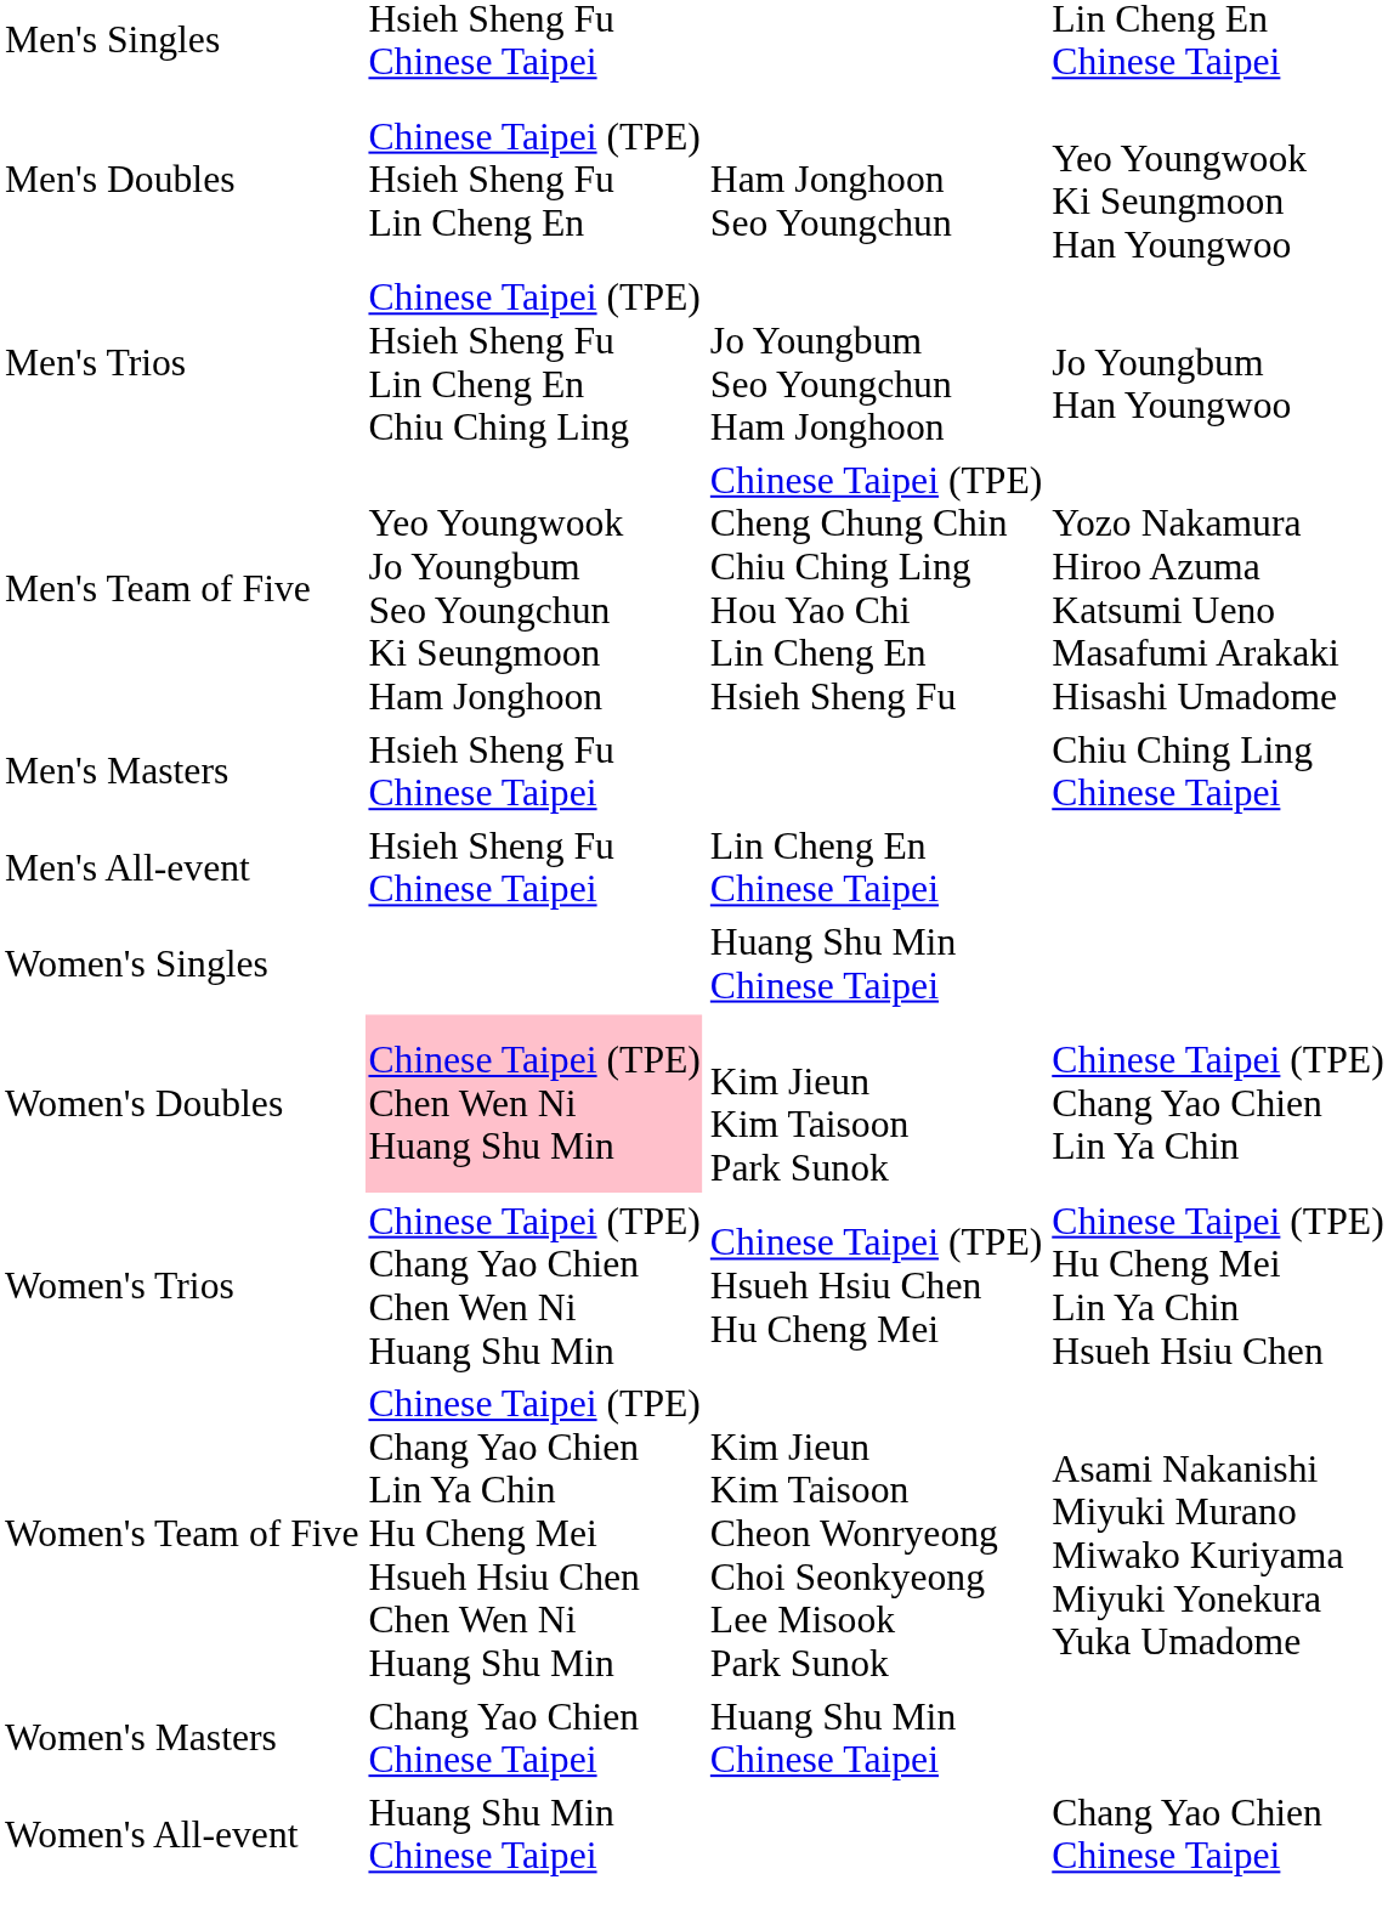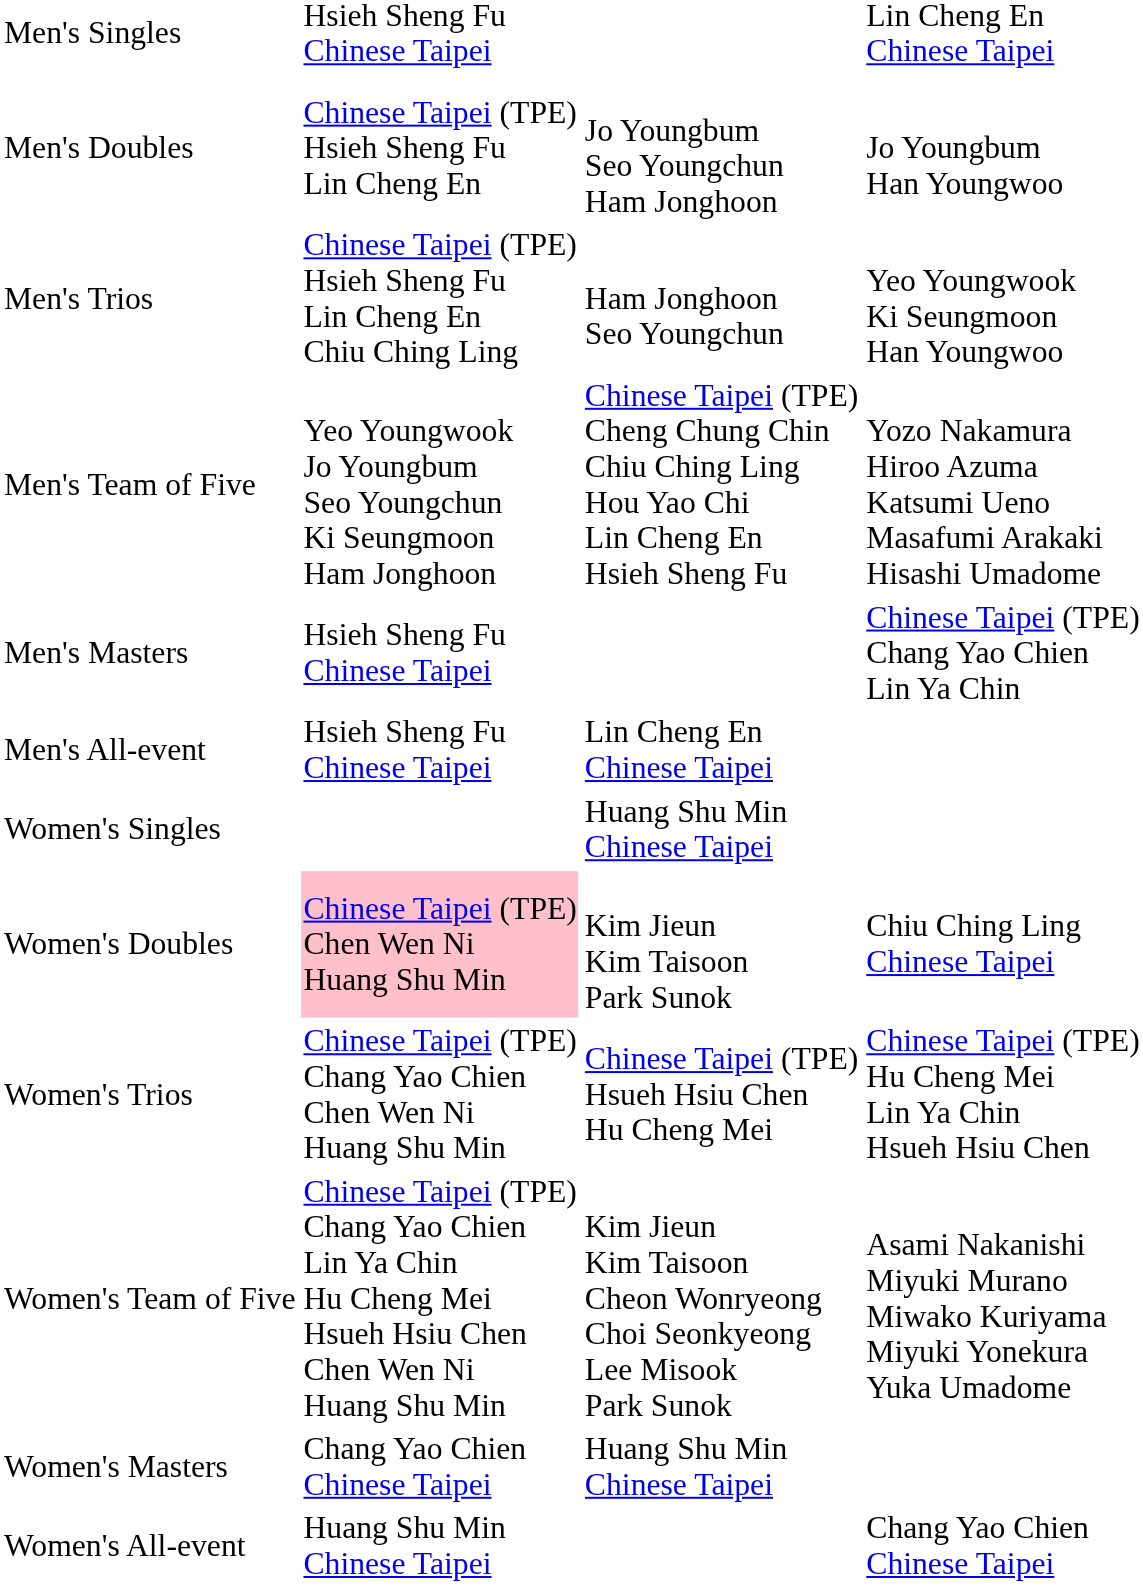 <table>
 <tr>
 <td>Men's Singles</td>
 <td>Hsieh Sheng Fu<br> <a href='#'>Chinese Taipei</a></td>
 <td></td>
 <td>Lin Cheng En<br> <a href='#'>Chinese Taipei</a></td>
 </tr>
 <tr>
 <td>Men's Doubles</td>
 <td> <a href='#'>Chinese Taipei</a> <span>(TPE)</span><br>Hsieh Sheng Fu<br>Lin Cheng En</td>
-<td><br>Ham Jonghoon<br>Seo Youngchun</td>
-<td><br>Yeo Youngwook<br>Ki Seungmoon<br>Han Youngwoo</td>
+<td><br>Jo Youngbum<br>Seo Youngchun<br>Ham Jonghoon</td>
+<td><br>Jo Youngbum<br>Han Youngwoo</td>
 </tr>
 <tr>
 <td>Men's Trios</td>
 <td> <a href='#'>Chinese Taipei</a> <span>(TPE)</span><br>Hsieh Sheng Fu<br>Lin Cheng En<br>Chiu Ching Ling</td>
-<td><br>Jo Youngbum<br>Seo Youngchun<br>Ham Jonghoon</td>
-<td><br>Jo Youngbum<br>Han Youngwoo</td>
+<td><br>Ham Jonghoon<br>Seo Youngchun</td>
+<td><br>Yeo Youngwook<br>Ki Seungmoon<br>Han Youngwoo</td>
 </tr>
 <tr>
 <td>Men's Team of Five</td>
 <td><br>Yeo Youngwook<br>Jo Youngbum<br>Seo Youngchun<br>Ki Seungmoon<br>Ham Jonghoon</td>
 <td> <a href='#'>Chinese Taipei</a> <span>(TPE)</span><br>Cheng Chung Chin<br>Chiu Ching Ling<br>Hou Yao Chi<br>Lin Cheng En<br>Hsieh Sheng Fu</td>
 <td><br>Yozo Nakamura<br>Hiroo Azuma<br>Katsumi Ueno<br>Masafumi Arakaki<br>Hisashi Umadome</td>
 </tr>
 <tr>
 <td>Men's Masters</td>
 <td>Hsieh Sheng Fu<br> <a href='#'>Chinese Taipei</a></td>
 <td></td>
-<td>Chiu Ching Ling<br> <a href='#'>Chinese Taipei</a></td>
+<td> <a href='#'>Chinese Taipei</a> <span>(TPE)</span><br>Chang Yao Chien<br>Lin Ya Chin</td>
 </tr>
 <tr>
 <td>Men's All-event</td>
 <td>Hsieh Sheng Fu<br> <a href='#'>Chinese Taipei</a></td>
 <td>Lin Cheng En<br> <a href='#'>Chinese Taipei</a></td>
 <td></td>
 </tr>
 <tr>
 <td>Women's Singles</td>
 <td></td>
 <td>Huang Shu Min<br> <a href='#'>Chinese Taipei</a></td>
 <td></td>
 </tr>
 <tr>
 <td>Women's Doubles</td>
 <td style="background: pink;"> <a href='#'>Chinese Taipei</a> <span>(TPE)</span><br>Chen Wen Ni<br>Huang Shu Min</td>
 <td><br>Kim Jieun<br>Kim Taisoon<br>Park Sunok</td>
-<td> <a href='#'>Chinese Taipei</a> <span>(TPE)</span><br>Chang Yao Chien<br>Lin Ya Chin</td>
+<td>Chiu Ching Ling<br> <a href='#'>Chinese Taipei</a></td>
 </tr>
 <tr>
 <td>Women's Trios</td>
 <td> <a href='#'>Chinese Taipei</a> <span>(TPE)</span><br>Chang Yao Chien<br>Chen Wen Ni<br>Huang Shu Min</td>
 <td> <a href='#'>Chinese Taipei</a> <span>(TPE)</span><br>Hsueh Hsiu Chen<br>Hu Cheng Mei</td>
 <td> <a href='#'>Chinese Taipei</a> <span>(TPE)</span><br>Hu Cheng Mei<br>Lin Ya Chin<br>Hsueh Hsiu Chen</td>
 </tr>
 <tr>
 <td>Women's Team of Five</td>
 <td> <a href='#'>Chinese Taipei</a> <span>(TPE)</span><br>Chang Yao Chien<br>Lin Ya Chin<br>Hu Cheng Mei<br>Hsueh Hsiu Chen<br>Chen Wen Ni<br>Huang Shu Min</td>
 <td><br>Kim Jieun<br>Kim Taisoon<br>Cheon Wonryeong<br>Choi Seonkyeong<br>Lee Misook<br>Park Sunok</td>
 <td><br>Asami Nakanishi<br>Miyuki Murano<br>Miwako Kuriyama<br>Miyuki Yonekura<br>Yuka Umadome</td>
 </tr>
 <tr>
 <td>Women's Masters</td>
 <td>Chang Yao Chien<br> <a href='#'>Chinese Taipei</a></td>
 <td>Huang Shu Min<br> <a href='#'>Chinese Taipei</a></td>
 <td></td>
 </tr>
 <tr>
 <td>Women's All-event</td>
 <td>Huang Shu Min<br> <a href='#'>Chinese Taipei</a></td>
 <td></td>
 <td>Chang Yao Chien<br> <a href='#'>Chinese Taipei</a></td>
 </tr>
 </table>
